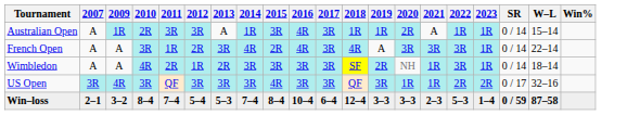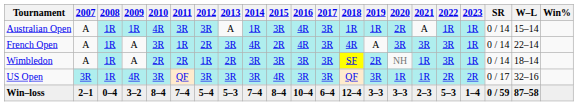 <table class=wikitable style="text-align:center;font-size:96%">
 <tr>
 <th>Tournament</th>
 <th><a href='#'>2007</a></th>
+<th><a href='#'>2008</a></th>
 <th><a href='#'>2009</a></th>
 <th><a href='#'>2010</a></th>
 <th><a href='#'>2011</a></th>
 <th><a href='#'>2012</a></th>
 <th><a href='#'>2013</a></th>
 <th><a href='#'>2014</a></th>
 <th><a href='#'>2015</a></th>
 <th><a href='#'>2016</a></th>
 <th><a href='#'>2017</a></th>
 <th><a href='#'>2018</a></th>
 <th><a href='#'>2019</a></th>
 <th><a href='#'>2020</a></th>
 <th><a href='#'>2021</a></th>
 <th><a href='#'>2022</a></th>
 <th><a href='#'>2023</a></th>
 <th>SR</th>
 <th>W–L</th>
 <th>Win%</th>
 </tr>
 <tr>
 <td align=left><a href='#'>Australian Open</a></td>
 <td>A</td>
 <td bgcolor=afeeee><a href='#'>1R</a></td>
-<td bgcolor=afeeee><a href='#'>2R</a></td>
+<td bgcolor=afeeee><a href='#'>1R</a></td>
+<td bgcolor=afeeee><a href='#'>4R</a></td>
 <td bgcolor=afeeee><a href='#'>3R</a></td>
 <td bgcolor=afeeee><a href='#'>3R</a></td>
 <td>A</td>
 <td bgcolor=afeeee><a href='#'>1R</a></td>
 <td bgcolor=afeeee><a href='#'>3R</a></td>
 <td bgcolor=afeeee><a href='#'>4R</a></td>
 <td bgcolor=afeeee><a href='#'>3R</a></td>
 <td bgcolor=afeeee><a href='#'>1R</a></td>
 <td bgcolor=afeeee><a href='#'>1R</a></td>
 <td bgcolor=afeeee><a href='#'>2R</a></td>
 <td>A</td>
 <td bgcolor=afeeee><a href='#'>1R</a></td>
 <td bgcolor=afeeee><a href='#'>1R</a></td>
 <td>0 / 14</td>
 <td>15–14</td>
 <td></td>
 </tr>
 <tr>
 <td align=left><a href='#'>French Open</a></td>
 <td>A</td>
+<td bgcolor=afeeee><a href='#'>1R</a></td>
 <td>A</td>
 <td bgcolor=afeeee><a href='#'>3R</a></td>
 <td bgcolor=afeeee><a href='#'>1R</a></td>
 <td bgcolor=afeeee><a href='#'>2R</a></td>
 <td bgcolor=afeeee><a href='#'>3R</a></td>
 <td bgcolor=afeeee><a href='#'>4R</a></td>
 <td bgcolor=afeeee><a href='#'>2R</a></td>
 <td bgcolor=afeeee><a href='#'>4R</a></td>
 <td bgcolor=afeeee><a href='#'>3R</a></td>
 <td bgcolor=afeeee><a href='#'>4R</a></td>
 <td>A</td>
 <td bgcolor=afeeee><a href='#'>3R</a></td>
 <td bgcolor=afeeee><a href='#'>3R</a></td>
 <td bgcolor=afeeee><a href='#'>3R</a></td>
 <td bgcolor=afeeee><a href='#'>1R</a></td>
 <td>0 / 14</td>
 <td>22–14</td>
 <td></td>
 </tr>
 <tr>
 <td align=left><a href='#'>Wimbledon</a></td>
 <td>A</td>
+<td bgcolor=afeeee><a href='#'>1R</a></td>
 <td>A</td>
-<td bgcolor=afeeee><a href='#'>4R</a></td>
+<td bgcolor=afeeee><a href='#'>2R</a></td>
 <td bgcolor=afeeee><a href='#'>2R</a></td>
 <td bgcolor=afeeee><a href='#'>1R</a></td>
 <td bgcolor=afeeee><a href='#'>2R</a></td>
 <td bgcolor=afeeee><a href='#'>3R</a></td>
 <td bgcolor=afeeee><a href='#'>3R</a></td>
 <td bgcolor=afeeee><a href='#'>3R</a></td>
 <td bgcolor=afeeee><a href='#'>3R</a></td>
 <td bgcolor=yellow><a href='#'>SF</a></td>
 <td bgcolor=afeeee><a href='#'>2R</a></td>
 <td style=color:#767676>NH</td>
 <td bgcolor=afeeee><a href='#'>1R</a></td>
 <td bgcolor=afeeee><a href='#'>3R</a></td>
 <td bgcolor=afeeee><a href='#'>1R</a></td>
 <td>0 / 14</td>
 <td>18–14</td>
 <td></td>
 </tr>
 <tr>
 <td align=left><a href='#'>US Open</a></td>
 <td bgcolor=afeeee><a href='#'>3R</a></td>
+<td bgcolor=afeeee><a href='#'>1R</a></td>
 <td bgcolor=afeeee><a href='#'>4R</a></td>
 <td bgcolor=afeeee><a href='#'>3R</a></td>
 <td bgcolor=ffebcd><a href='#'>QF</a></td>
 <td bgcolor=afeeee><a href='#'>3R</a></td>
 <td bgcolor=afeeee><a href='#'>3R</a></td>
 <td bgcolor=afeeee><a href='#'>3R</a></td>
 <td bgcolor=afeeee><a href='#'>4R</a></td>
 <td bgcolor=afeeee><a href='#'>3R</a></td>
 <td bgcolor=afeeee><a href='#'>3R</a></td>
 <td bgcolor=ffebcd><a href='#'>QF</a></td>
 <td bgcolor=afeeee><a href='#'>3R</a></td>
 <td bgcolor=afeeee><a href='#'>1R</a></td>
 <td bgcolor=afeeee><a href='#'>1R</a></td>
 <td bgcolor=afeeee><a href='#'>2R</a></td>
 <td bgcolor=afeeee><a href='#'>2R</a></td>
 <td>0 / 17</td>
 <td>32–16</td>
 <td></td>
 </tr>
 <tr style=font-weight:bold;background:#efefef>
 <td style=text-align:left>Win–loss</td>
 <td>2–1</td>
+<td>0–4</td>
 <td>3–2</td>
 <td>8–4</td>
 <td>7–4</td>
 <td>5–4</td>
 <td>5–3</td>
 <td>7–4</td>
 <td>8–4</td>
 <td>10–4</td>
 <td>6–4</td>
 <td>12–4</td>
 <td>3–3</td>
 <td>3–3</td>
 <td>2–3</td>
 <td>5–3</td>
 <td>1–4</td>
 <td>0 / 59</td>
 <td>87–58</td>
 <td></td>
 </tr>
 </table>
